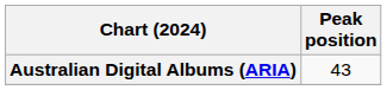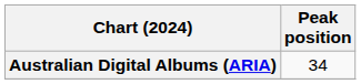 <table class="wikitable sortable plainrowheaders" style="text-align:center">
 <tr>
 <th scope="col">Chart (2024)</th>
 <th scope="col">Peak<br>position</th>
 </tr>
 <tr>
 <th scope="row">Australian Digital Albums (<a href='#'>ARIA</a>)</th>
-<td>43</td>
+<td>34</td>
 </tr>
 <tr>
 </tr>
 <tr>
 </tr>
 <tr>
 </tr>
 </table>
